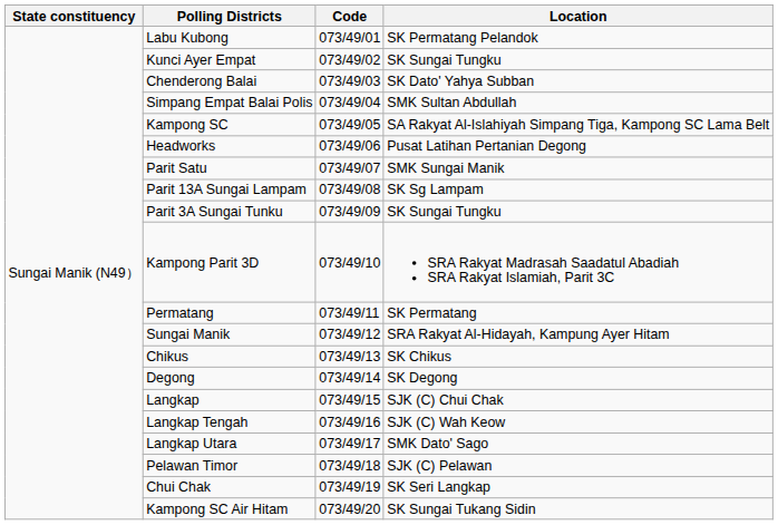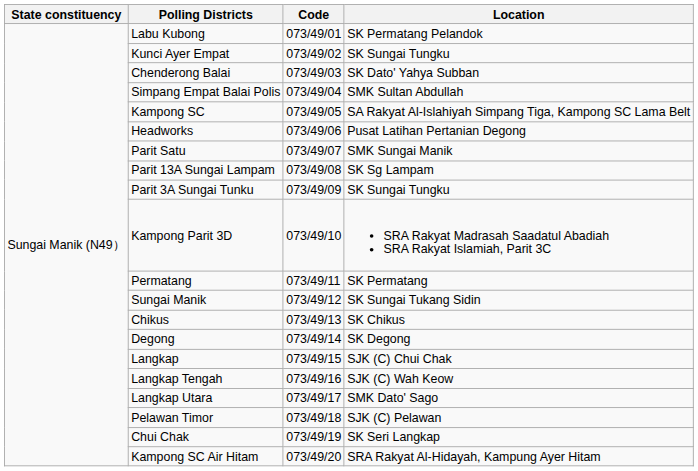 <table class="wikitable sortable mw-collapsible" style="white-space:nowrap;font-size:85%">
 <tr>
 <th>State constituency</th>
 <th>Polling Districts</th>
 <th>Code</th>
 <th>Location</th>
 </tr>
 <tr>
 <td rowspan="20">Sungai Manik (N49）</td>
 <td>Labu Kubong</td>
 <td>073/49/01</td>
 <td>SK Permatang Pelandok</td>
 </tr>
 <tr>
 <td>Kunci Ayer Empat</td>
 <td>073/49/02</td>
 <td>SK Sungai Tungku</td>
 </tr>
 <tr>
 <td>Chenderong Balai</td>
 <td>073/49/03</td>
 <td>SK Dato' Yahya Subban</td>
 </tr>
 <tr>
 <td>Simpang Empat Balai Polis</td>
 <td>073/49/04</td>
 <td>SMK Sultan Abdullah</td>
 </tr>
 <tr>
 <td>Kampong SC</td>
 <td>073/49/05</td>
 <td>SA Rakyat Al-Islahiyah Simpang Tiga, Kampong SC Lama Belt</td>
 </tr>
 <tr>
 <td>Headworks</td>
 <td>073/49/06</td>
 <td>Pusat Latihan Pertanian Degong</td>
 </tr>
 <tr>
 <td>Parit Satu</td>
 <td>073/49/07</td>
 <td>SMK Sungai Manik</td>
 </tr>
 <tr>
 <td>Parit 13A Sungai Lampam</td>
 <td>073/49/08</td>
 <td>SK Sg Lampam</td>
 </tr>
 <tr>
 <td>Parit 3A Sungai Tunku</td>
 <td>073/49/09</td>
 <td>SK Sungai Tungku</td>
 </tr>
 <tr>
 <td>Kampong Parit 3D</td>
 <td>073/49/10</td>
 <td><br><ul><li>SRA Rakyat Madrasah Saadatul Abadiah</li><li>SRA Rakyat Islamiah, Parit 3C</li></ul></td>
 </tr>
 <tr>
 <td>Permatang</td>
 <td>073/49/11</td>
 <td>SK Permatang</td>
 </tr>
 <tr>
 <td>Sungai Manik</td>
 <td>073/49/12</td>
-<td>SRA Rakyat Al-Hidayah, Kampung Ayer Hitam</td>
+<td>SK Sungai Tukang Sidin</td>
 </tr>
 <tr>
 <td>Chikus</td>
 <td>073/49/13</td>
 <td>SK Chikus</td>
 </tr>
 <tr>
 <td>Degong</td>
 <td>073/49/14</td>
 <td>SK Degong</td>
 </tr>
 <tr>
 <td>Langkap</td>
 <td>073/49/15</td>
 <td>SJK (C) Chui Chak</td>
 </tr>
 <tr>
 <td>Langkap Tengah</td>
 <td>073/49/16</td>
 <td>SJK (C) Wah Keow</td>
 </tr>
 <tr>
 <td>Langkap Utara</td>
 <td>073/49/17</td>
 <td>SMK Dato' Sago</td>
 </tr>
 <tr>
 <td>Pelawan Timor</td>
 <td>073/49/18</td>
 <td>SJK (C) Pelawan</td>
 </tr>
 <tr>
 <td>Chui Chak</td>
 <td>073/49/19</td>
 <td>SK Seri Langkap</td>
 </tr>
 <tr>
 <td>Kampong SC Air Hitam</td>
 <td>073/49/20</td>
-<td>SK Sungai Tukang Sidin</td>
+<td>SRA Rakyat Al-Hidayah, Kampung Ayer Hitam</td>
 </tr>
 </table>
